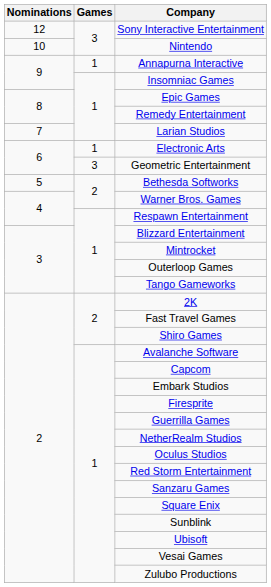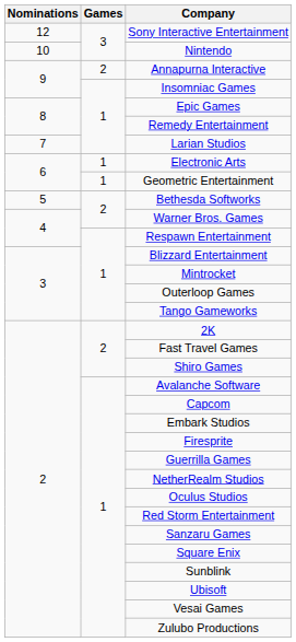 <table class="wikitable floatright" rowspan="2" style="text-align:center;" background: #f6e39c;>
 <tr>
 <th scope="col">Nominations</th>
 <th scope="col">Games</th>
 <th scope="col">Company</th>
 </tr>
 <tr>
 <td>12</td>
 <td rowspan="2">3</td>
 <td><a href='#'>Sony Interactive Entertainment</a></td>
 </tr>
 <tr>
 <td>10</td>
 <td><a href='#'>Nintendo</a></td>
 </tr>
 <tr>
 <td rowspan="2">9</td>
-<td>1</td>
+<td>2</td>
 <td><a href='#'>Annapurna Interactive</a></td>
 </tr>
 <tr>
 <td rowspan="4">1</td>
 <td><a href='#'>Insomniac Games</a></td>
 </tr>
 <tr>
 <td rowspan="2">8</td>
 <td><a href='#'>Epic Games</a></td>
 </tr>
 <tr>
 <td><a href='#'>Remedy Entertainment</a></td>
 </tr>
 <tr>
 <td>7</td>
 <td><a href='#'>Larian Studios</a></td>
 </tr>
 <tr>
 <td rowspan="2">6</td>
 <td>1</td>
 <td><a href='#'>Electronic Arts</a></td>
 </tr>
 <tr>
-<td>3</td>
+<td>1</td>
 <td>Geometric Entertainment</td>
 </tr>
 <tr>
 <td>5</td>
 <td rowspan="2">2</td>
 <td><a href='#'>Bethesda Softworks</a></td>
 </tr>
 <tr>
 <td rowspan="2">4</td>
 <td><a href='#'>Warner Bros. Games</a></td>
 </tr>
 <tr>
 <td rowspan="5">1</td>
 <td><a href='#'>Respawn Entertainment</a></td>
 </tr>
 <tr>
 <td rowspan="4">3</td>
 <td><a href='#'>Blizzard Entertainment</a></td>
 </tr>
 <tr>
 <td><a href='#'>Mintrocket</a></td>
 </tr>
 <tr>
 <td>Outerloop Games</td>
 </tr>
 <tr>
 <td><a href='#'>Tango Gameworks</a></td>
 </tr>
 <tr>
 <td rowspan="19">2</td>
 <td rowspan="3">2</td>
 <td><a href='#'>2K</a></td>
 </tr>
 <tr>
 <td>Fast Travel Games</td>
 </tr>
 <tr>
 <td><a href='#'>Shiro Games</a></td>
 </tr>
 <tr>
 <td rowspan="16">1</td>
 <td><a href='#'>Avalanche Software</a></td>
 </tr>
 <tr>
 <td><a href='#'>Capcom</a></td>
 </tr>
 <tr>
 <td>Embark Studios</td>
 </tr>
 <tr>
 <td><a href='#'>Firesprite</a></td>
 </tr>
 <tr>
 <td><a href='#'>Guerrilla Games</a></td>
 </tr>
 <tr>
 <td><a href='#'>NetherRealm Studios</a></td>
 </tr>
 <tr>
 <td><a href='#'>Oculus Studios</a></td>
 </tr>
 <tr>
 <td><a href='#'>Red Storm Entertainment</a></td>
 </tr>
 <tr>
 <td><a href='#'>Sanzaru Games</a></td>
 </tr>
 <tr>
 <td><a href='#'>Square Enix</a></td>
 </tr>
 <tr>
 <td>Sunblink</td>
 </tr>
 <tr>
 <td><a href='#'>Ubisoft</a></td>
 </tr>
 <tr>
 <td>Vesai Games</td>
 </tr>
 <tr>
 <td>Zulubo Productions</td>
 </tr>
 </table>
